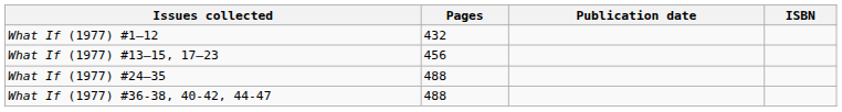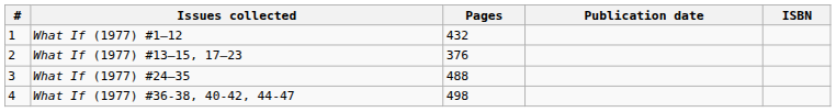 <table class="wikitable sortable" width=98%>
 <tr>
+<th class="unsortable">#</th>
 <th class="unsortable" width="50%">Issues collected</th>
 <th>Pages</th>
 <th>Publication date</th>
 <th class="unsortable">ISBN</th>
 </tr>
 <tr>
+<td>1</td>
 <td><em>What If</em> (1977) #1–12</td>
 <td>432</td>
 <td></td>
 <td></td>
 </tr>
 <tr>
+<td>2</td>
 <td><em>What If</em> (1977) #13–15, 17–23</td>
-<td>456</td>
+<td>376</td>
 <td></td>
 <td></td>
 </tr>
 <tr>
+<td>3</td>
 <td><em>What If</em> (1977) #24–35</td>
 <td>488</td>
 <td></td>
 <td></td>
 </tr>
 <tr>
+<td>4</td>
 <td><em>What If</em> (1977) #36-38, 40-42, 44-47</td>
-<td>488</td>
+<td>498</td>
 <td></td>
 <td></td>
 </tr>
 </table>
